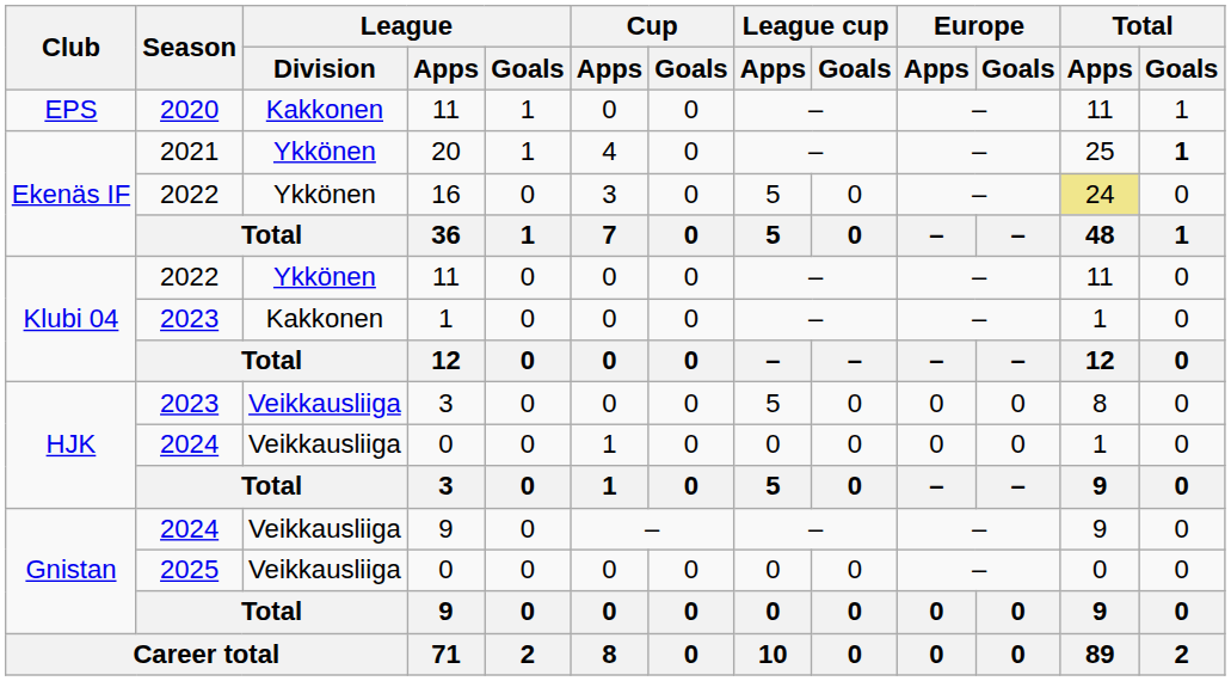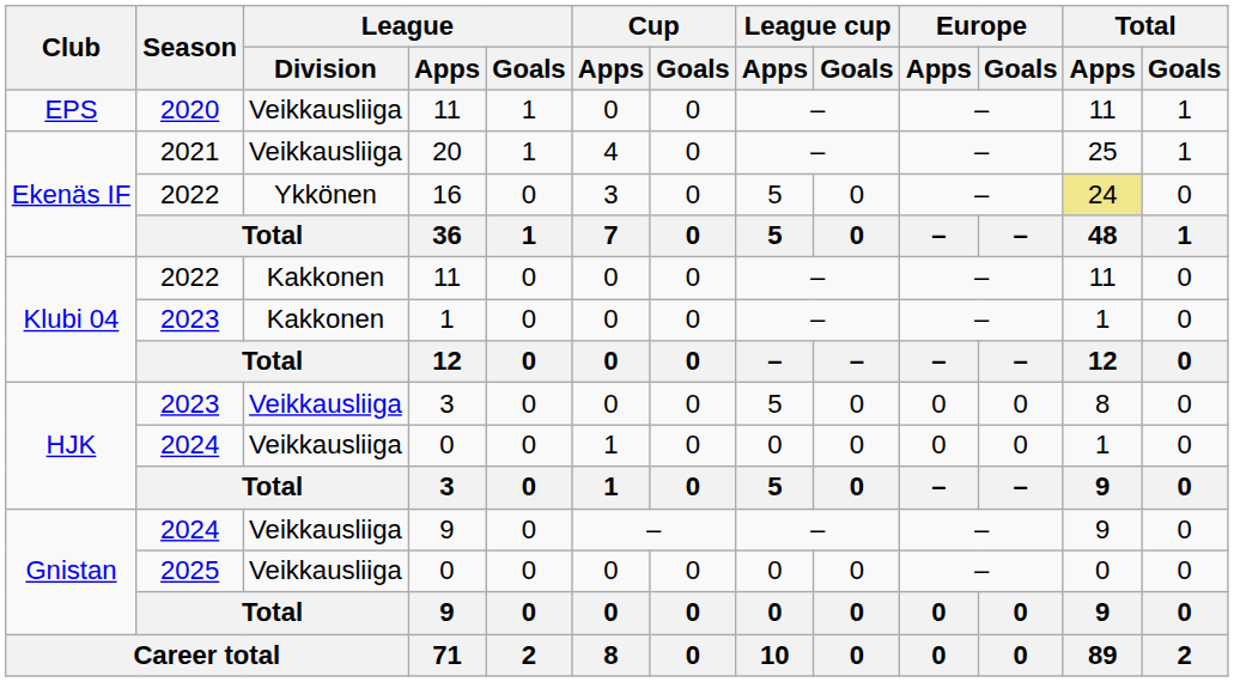 <table class="wikitable" style="text-align: center;">
 <tr>
 <th rowspan=2>Club</th>
 <th rowspan=2>Season</th>
 <th colspan=3>League</th>
 <th colspan=2>Cup</th>
 <th colspan=2>League cup</th>
 <th colspan=2>Europe</th>
 <th colspan=2>Total</th>
 </tr>
 <tr>
 <th>Division</th>
 <th>Apps</th>
 <th>Goals</th>
 <th>Apps</th>
 <th>Goals</th>
 <th>Apps</th>
 <th>Goals</th>
 <th>Apps</th>
 <th>Goals</th>
 <th>Apps</th>
 <th>Goals</th>
 </tr>
 <tr>
 <td><a href='#'>EPS</a></td>
 <td><a href='#'>2020</a></td>
-<td><a href='#'>Kakkonen</a></td>
+<td>Veikkausliiga</td>
 <td>11</td>
 <td>1</td>
 <td>0</td>
 <td>0</td>
 <td colspan=2>–</td>
 <td colspan=2>–</td>
 <td>11</td>
 <td>1</td>
 </tr>
 <tr>
 <td rowspan=3><a href='#'>Ekenäs IF</a></td>
 <td>2021</td>
-<td><a href='#'>Ykkönen</a></td>
+<td>Veikkausliiga</td>
 <td>20</td>
 <td>1</td>
 <td>4</td>
 <td>0</td>
 <td colspan=2>–</td>
 <td colspan=2>–</td>
 <td>25</td>
-<td><strong>1</strong></td>
+<td>1</td>
 </tr>
 <tr>
 <td>2022</td>
 <td>Ykkönen</td>
 <td>16</td>
 <td>0</td>
 <td>3</td>
 <td>0</td>
 <td>5</td>
 <td>0</td>
 <td colspan=2>–</td>
 <td style="background: khaki;">24</td>
 <td>0</td>
 </tr>
 <tr>
 <th colspan="2">Total</th>
 <th>36</th>
 <th>1</th>
 <th>7</th>
 <th>0</th>
 <th>5</th>
 <th>0</th>
 <th>–</th>
 <th>–</th>
 <th>48</th>
 <th>1</th>
 </tr>
 <tr>
 <td rowspan="3"><a href='#'>Klubi 04</a></td>
 <td>2022</td>
-<td><a href='#'>Ykkönen</a></td>
+<td>Kakkonen</td>
 <td>11</td>
 <td>0</td>
 <td>0</td>
 <td>0</td>
 <td colspan=2>–</td>
 <td colspan=2>–</td>
 <td>11</td>
 <td>0</td>
 </tr>
 <tr>
 <td><a href='#'>2023</a></td>
 <td>Kakkonen</td>
 <td>1</td>
 <td>0</td>
 <td>0</td>
 <td>0</td>
 <td colspan=2>–</td>
 <td colspan=2>–</td>
 <td>1</td>
 <td>0</td>
 </tr>
 <tr>
 <th colspan="2">Total</th>
 <th>12</th>
 <th>0</th>
 <th>0</th>
 <th>0</th>
 <th>–</th>
 <th>–</th>
 <th>–</th>
 <th>–</th>
 <th>12</th>
 <th>0</th>
 </tr>
 <tr>
 <td rowspan=3><a href='#'>HJK</a></td>
 <td><a href='#'>2023</a></td>
 <td><a href='#'>Veikkausliiga</a></td>
 <td>3</td>
 <td>0</td>
 <td>0</td>
 <td>0</td>
 <td>5</td>
 <td>0</td>
 <td>0</td>
 <td>0</td>
 <td>8</td>
 <td>0</td>
 </tr>
 <tr>
 <td><a href='#'>2024</a></td>
 <td>Veikkausliiga</td>
 <td>0</td>
 <td>0</td>
 <td>1</td>
 <td>0</td>
 <td>0</td>
 <td>0</td>
 <td>0</td>
 <td>0</td>
 <td>1</td>
 <td>0</td>
 </tr>
 <tr>
 <th colspan="2">Total</th>
 <th>3</th>
 <th>0</th>
 <th>1</th>
 <th>0</th>
 <th>5</th>
 <th>0</th>
 <th>–</th>
 <th>–</th>
 <th>9</th>
 <th>0</th>
 </tr>
 <tr>
 <td rowspan=3><a href='#'>Gnistan</a></td>
 <td><a href='#'>2024</a></td>
 <td>Veikkausliiga</td>
 <td>9</td>
 <td>0</td>
 <td colspan=2>–</td>
 <td colspan=2>–</td>
 <td colspan=2>–</td>
 <td>9</td>
 <td>0</td>
 </tr>
 <tr>
 <td><a href='#'>2025</a></td>
 <td>Veikkausliiga</td>
 <td>0</td>
 <td>0</td>
 <td>0</td>
 <td>0</td>
 <td>0</td>
 <td>0</td>
 <td colspan=2>–</td>
 <td>0</td>
 <td>0</td>
 </tr>
 <tr>
 <th colspan=2>Total</th>
 <th>9</th>
 <th>0</th>
 <th>0</th>
 <th>0</th>
 <th>0</th>
 <th>0</th>
 <th>0</th>
 <th>0</th>
 <th>9</th>
 <th>0</th>
 </tr>
 <tr>
 <th colspan="3">Career total</th>
 <th>71</th>
 <th>2</th>
 <th>8</th>
 <th>0</th>
 <th>10</th>
 <th>0</th>
 <th>0</th>
 <th>0</th>
 <th>89</th>
 <th>2</th>
 </tr>
 </table>
